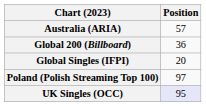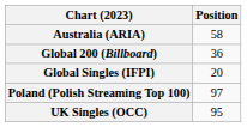 <table class="wikitable sortable plainrowheaders" style="text-align:center">
 <tr>
 <th scope="col">Chart (2023)</th>
 <th scope="col">Position</th>
 </tr>
 <tr>
 <th scope="row">Australia (ARIA)</th>
-<td>57</td>
+<td>58</td>
 </tr>
 <tr>
 <th scope="row">Global 200 (<em>Billboard</em>)</th>
 <td>36</td>
 </tr>
 <tr>
 <th scope="row">Global Singles (IFPI)</th>
 <td>20</td>
 </tr>
 <tr>
 <th scope="row">Poland (Polish Streaming Top 100)</th>
 <td>97</td>
 </tr>
 <tr>
 <th scope="row">UK Singles (OCC)</th>
-<td style="background: lavender;">95</td>
+<td>95</td>
 </tr>
 </table>
